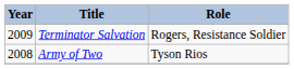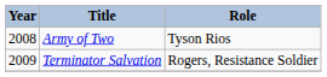 <table class="wikitable">
 <tr>
 <th style="background:#B0C4DE;">Year</th>
 <th style="background:#B0C4DE;">Title</th>
 <th style="background:#B0C4DE;">Role</th>
 </tr>
 <tr>
+<td>2008</td>
+<td><em><a href='#'>Army of Two</a></em></td>
+<td>Tyson Rios</td>
+</tr>
+<tr>
 <td>2009</td>
 <td><em><a href='#'>Terminator Salvation</a></em></td>
 <td>Rogers, Resistance Soldier</td>
 </tr>
 <tr>
-<td>2008</td>
-<td><em><a href='#'>Army of Two</a></em></td>
-<td>Tyson Rios</td>
-</tr>
-<tr>
 </tr>
 </table>
